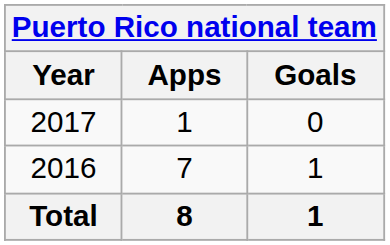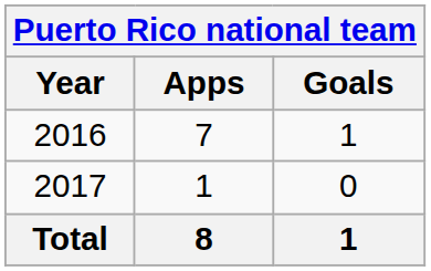 <table class="wikitable" style="text-align:center">
 <tr>
 <th colspan=3><a href='#'>Puerto Rico national team</a></th>
 </tr>
 <tr>
 <th>Year</th>
 <th>Apps</th>
 <th>Goals</th>
 </tr>
 <tr>
+<td>2016</td>
+<td>7</td>
+<td>1</td>
+</tr>
+<tr>
 <td>2017</td>
 <td>1</td>
 <td>0</td>
-</tr>
-<tr>
-<td>2016</td>
-<td>7</td>
-<td>1</td>
 </tr>
 <tr>
 <th>Total</th>
 <th>8</th>
 <th>1</th>
 </tr>
 </table>
